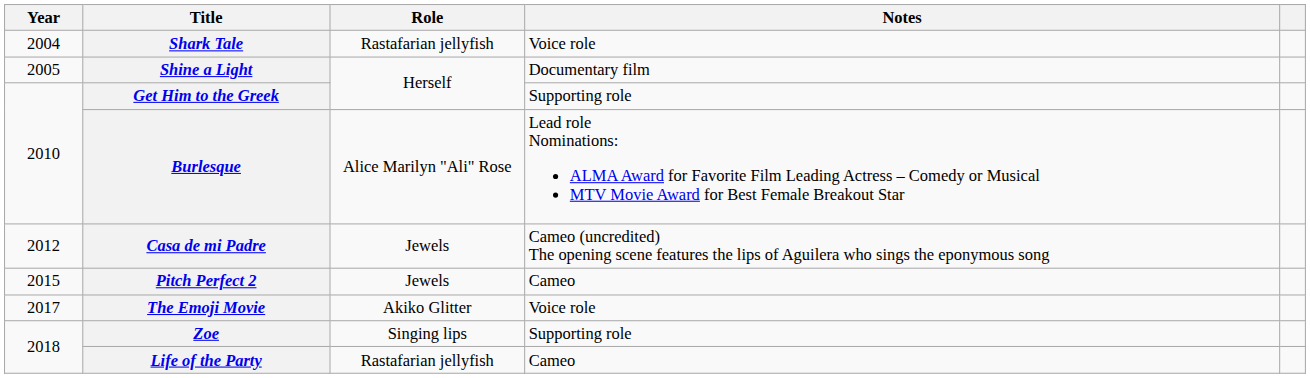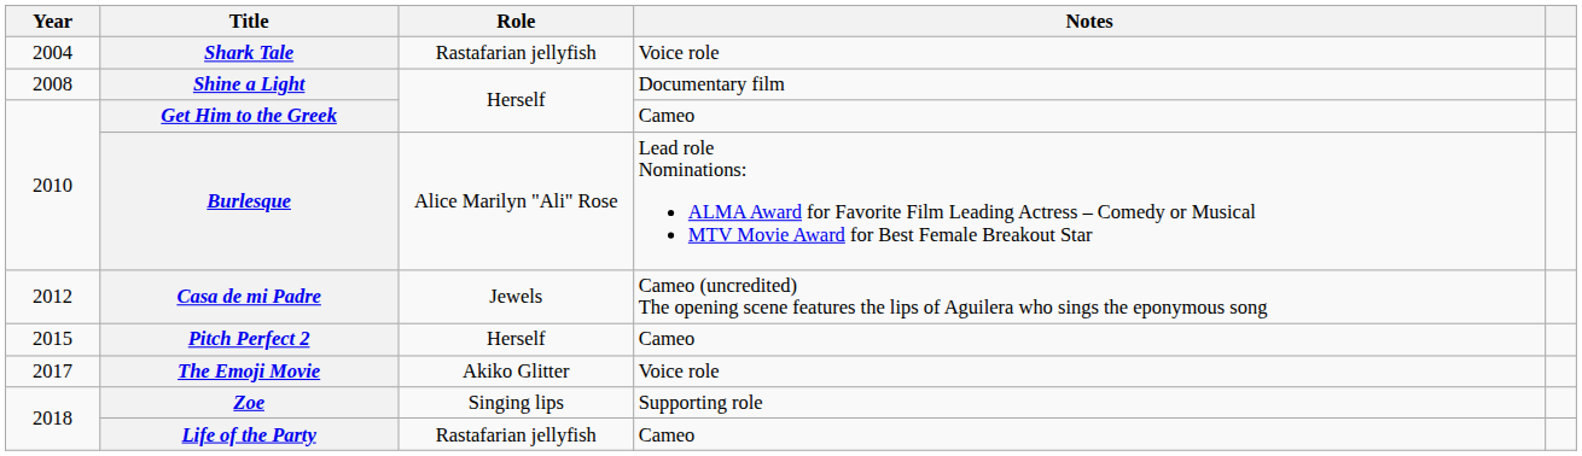 <table class="wikitable sortable plainrowheaders" width="100%" style="text-align:center;">
 <tr>
 <th scope="col" width="6%">Year</th>
 <th scope="col" width="19%">Title</th>
 <th scope="col" width="15%">Role</th>
 <th class="unsortable" scope="col" width="58%">Notes</th>
 <th class="unsortable" scope="col" width="2%"></th>
 </tr>
 <tr>
 <td>2004</td>
 <th scope="row"><em><a href='#'>Shark Tale</a></em></th>
 <td>Rastafarian jellyfish</td>
 <td style="text-align:left;">Voice role</td>
 <td></td>
 </tr>
 <tr>
-<td>2005</td>
+<td>2008</td>
 <th scope="row"><em><a href='#'>Shine a Light</a></em></th>
 <td rowspan="2">Herself</td>
 <td style="text-align:left;">Documentary film</td>
 <td></td>
 </tr>
 <tr>
 <td rowspan="2">2010</td>
 <th scope="row"><em><a href='#'>Get Him to the Greek</a></em></th>
-<td style="text-align:left;">Supporting role</td>
+<td style="text-align:left;">Cameo</td>
 <td></td>
 </tr>
 <tr>
 <th scope="row"><em><a href='#'>Burlesque</a></em></th>
 <td>Alice Marilyn "Ali" Rose</td>
 <td style="text-align:left;">Lead role<br>Nominations:<br><ul><li><a href='#'>ALMA Award</a> for Favorite Film Leading Actress – Comedy or Musical</li><li><a href='#'>MTV Movie Award</a> for Best Female Breakout Star</li></ul></td>
 <td></td>
 </tr>
 <tr>
 <td>2012</td>
 <th scope="row"><em><a href='#'>Casa de mi Padre</a></em></th>
 <td>Jewels</td>
 <td style="text-align:left;">Cameo (uncredited)<br>The opening scene features the lips of Aguilera who sings the eponymous song</td>
 <td></td>
 </tr>
 <tr>
 <td>2015</td>
 <th scope="row"><em><a href='#'>Pitch Perfect 2</a></em></th>
-<td>Jewels</td>
+<td>Herself</td>
 <td style="text-align:left;">Cameo</td>
 <td></td>
 </tr>
 <tr>
 <td>2017</td>
 <th scope="row"><em><a href='#'>The Emoji Movie</a></em></th>
 <td>Akiko Glitter</td>
 <td style="text-align:left;">Voice role</td>
 <td></td>
 </tr>
 <tr>
 <td rowspan="2">2018</td>
 <th scope="row"><em><a href='#'>Zoe</a></em></th>
 <td>Singing lips</td>
 <td style="text-align:left;">Supporting role</td>
 <td></td>
 </tr>
 <tr>
 <th scope="row"><em><a href='#'>Life of the Party</a></em></th>
 <td>Rastafarian jellyfish</td>
 <td style="text-align:left;">Cameo</td>
 <td></td>
 </tr>
 </table>
